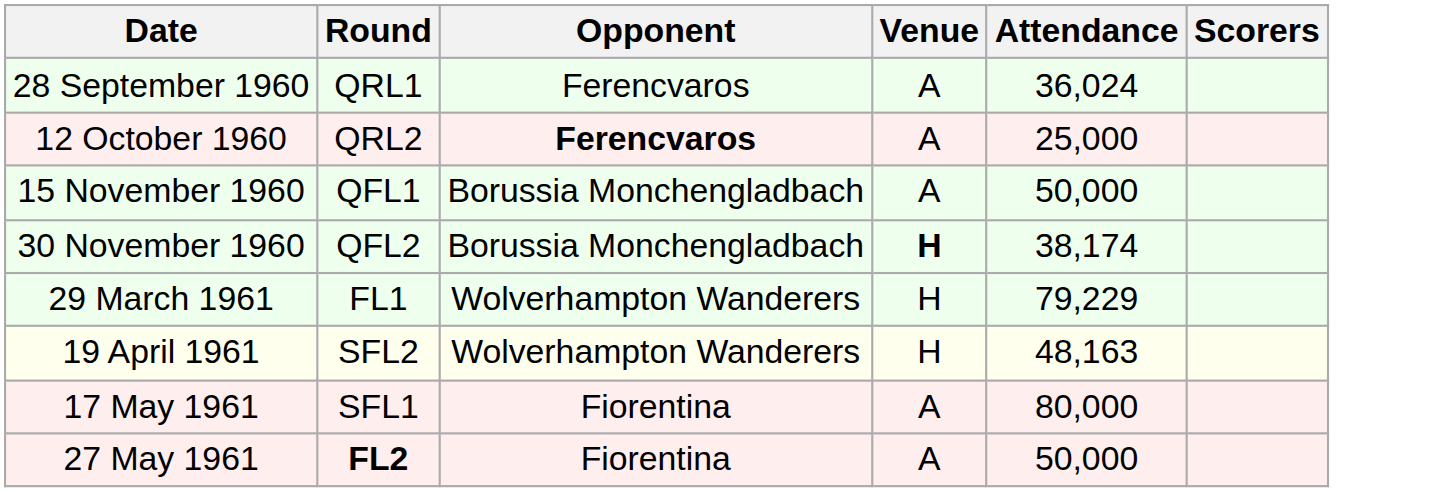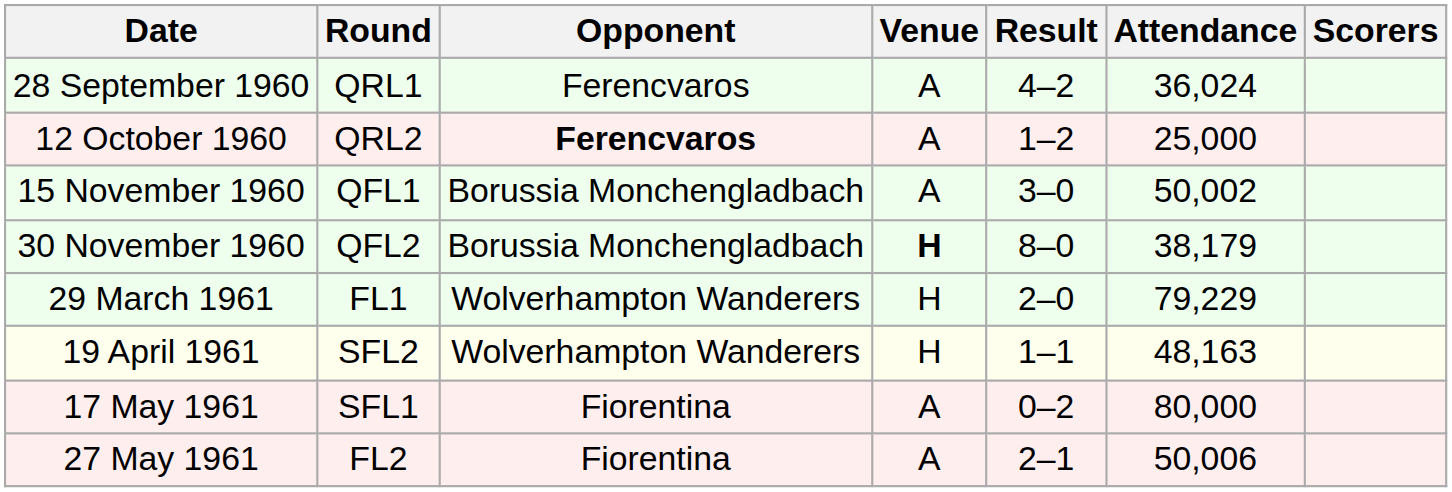 <table class="wikitable sortable" style="font-size:100%; text-align:center">
 <tr>
 <th>Date</th>
 <th>Round</th>
 <th>Opponent</th>
 <th>Venue</th>
+<th>Result</th>
 <th>Attendance</th>
 <th>Scorers</th>
 </tr>
 <tr bgcolor = "#EEFFEE">
 <td>28 September 1960</td>
 <td>QRL1</td>
 <td>Ferencvaros</td>
 <td>A</td>
+<td>4–2</td>
 <td>36,024</td>
 <td></td>
 </tr>
 <tr bgcolor = "#FFEEEE">
 <td>12 October 1960</td>
 <td>QRL2</td>
 <td><strong>Ferencvaros</strong></td>
 <td>A</td>
+<td>1–2</td>
 <td>25,000</td>
 <td></td>
 </tr>
 <tr bgcolor = "#EEFFEE">
 <td>15 November 1960</td>
 <td>QFL1</td>
 <td>Borussia Monchengladbach</td>
 <td>A</td>
-<td>50,000</td>
+<td>3–0</td>
+<td>50,002</td>
 <td></td>
 </tr>
 <tr bgcolor = "#EEFFEE">
 <td>30 November 1960</td>
 <td>QFL2</td>
 <td>Borussia Monchengladbach</td>
 <td><strong>H</strong></td>
-<td>38,174</td>
+<td>8–0</td>
+<td>38,179</td>
 <td></td>
 </tr>
 <tr bgcolor = "#EEFFEE">
 <td>29 March 1961</td>
 <td>FL1</td>
 <td>Wolverhampton Wanderers</td>
 <td>H</td>
+<td>2–0</td>
 <td>79,229</td>
 <td></td>
 </tr>
 <tr bgcolor = "#FFFFEE">
 <td>19 April 1961</td>
 <td>SFL2</td>
 <td>Wolverhampton Wanderers</td>
 <td>H</td>
+<td>1–1</td>
 <td>48,163</td>
 <td></td>
 </tr>
 <tr bgcolor = "#FFEEEE">
 <td>17 May 1961</td>
 <td>SFL1</td>
 <td>Fiorentina</td>
 <td>A</td>
+<td>0–2</td>
 <td>80,000</td>
 <td></td>
 </tr>
 <tr bgcolor = "#FFEEEE">
 <td>27 May 1961</td>
-<td><strong>FL2</strong></td>
+<td>FL2</td>
 <td>Fiorentina</td>
 <td>A</td>
-<td>50,000</td>
+<td>2–1</td>
+<td>50,006</td>
 <td></td>
 </tr>
 </table>
